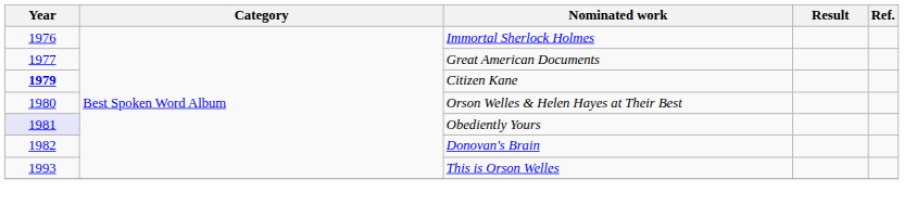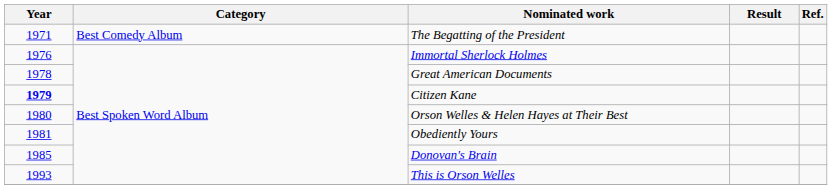 <table class=wikitable>
 <tr>
 <th scope="col" style="width:5em;">Year</th>
 <th scope="col" style="width:26em;">Category</th>
 <th scope="col" style="width:25em;">Nominated work</th>
 <th scope="col" style="width:5em;">Result</th>
 <th>Ref.</th>
 </tr>
 <tr>
+<td style="text-align:center;"><a href='#'>1971</a></td>
+<td><a href='#'>Best Comedy Album</a></td>
+<td><em>The Begatting of the President</em></td>
+<td></td>
+<td></td>
+</tr>
+<tr>
 <td style="text-align:center;"><a href='#'>1976</a></td>
 <td rowspan=7><a href='#'>Best Spoken Word Album</a></td>
 <td><em><a href='#'>Immortal Sherlock Holmes</a></em></td>
 <td></td>
 <td></td>
 </tr>
 <tr>
-<td style="text-align:center;"><a href='#'>1977</a></td>
+<td style="text-align:center;"><a href='#'>1978</a></td>
 <td><em>Great American Documents</em></td>
 <td></td>
 <td></td>
 </tr>
 <tr>
 <td style="text-align:center;"><strong><a href='#'>1979</a></strong></td>
 <td><em>Citizen Kane</em></td>
 <td></td>
 <td></td>
 </tr>
 <tr>
 <td style="text-align:center;"><a href='#'>1980</a></td>
 <td><em>Orson Welles & Helen Hayes at Their Best</em></td>
 <td></td>
 <td></td>
 </tr>
 <tr>
-<td style="background: lavender; text-align:center;"><a href='#'>1981</a></td>
+<td style="text-align:center;"><a href='#'>1981</a></td>
 <td><em>Obediently Yours</em></td>
 <td></td>
 <td></td>
 </tr>
 <tr>
-<td style="text-align:center;"><a href='#'>1982</a></td>
+<td style="text-align:center;"><a href='#'>1985</a></td>
 <td><em><a href='#'>Donovan's Brain</a></em></td>
 <td></td>
 <td></td>
 </tr>
 <tr>
 <td style="text-align:center;"><a href='#'>1993</a></td>
 <td><em><a href='#'>This is Orson Welles</a></em></td>
 <td></td>
 <td></td>
 </tr>
 <tr>
 </tr>
 </table>
